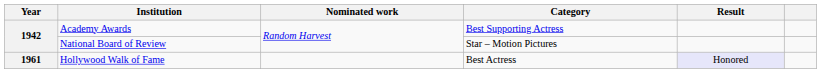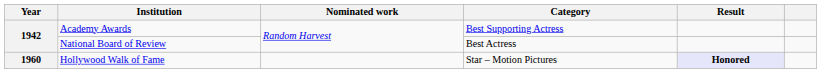 <table class="wikitable plainrowheaders" style="margin-right: 0; width:65%;">
 <tr>
 <th width=5%>Year</th>
 <th style="width:19%;">Institution</th>
 <th style="width:19%;">Nominated work</th>
 <th style="width:20%;">Category</th>
 <th style="width:10%;">Result</th>
 <th width=3%></th>
 </tr>
 <tr>
 <th scope="row" rowspan="2">1942</th>
 <td><a href='#'>Academy Awards</a></td>
 <td rowspan="2"><em><a href='#'>Random Harvest</a></em></td>
 <td><a href='#'>Best Supporting Actress</a></td>
 <td></td>
 <td align=center></td>
 </tr>
 <tr>
 <td><a href='#'>National Board of Review</a></td>
-<td>Star – Motion Pictures</td>
+<td>Best Actress</td>
 <td></td>
 <td align=center></td>
 </tr>
 <tr>
-<th scope="row">1961</th>
+<th scope="row">1960</th>
 <td><a href='#'>Hollywood Walk of Fame</a></td>
 <td></td>
-<td>Best Actress</td>
-<td style="background: lavender; color: "align="center">Honored</td>
+<td>Star – Motion Pictures</td>
+<td style="background: lavender; color: "align="center"><strong>Honored</strong></td>
 <td align=center></td>
 </tr>
 </table>
